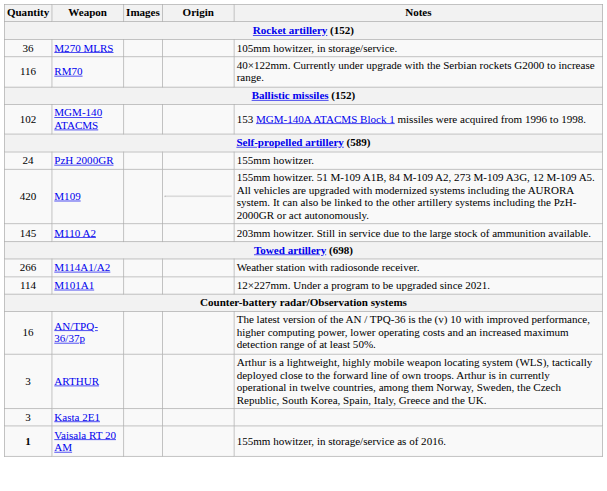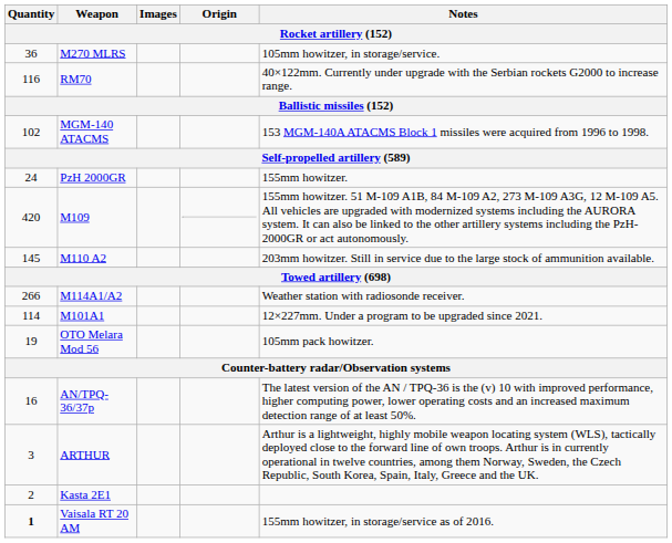 <table class="wikitable sortable mw-collapsible">
 <tr>
 <th>Quantity</th>
 <th>Weapon</th>
 <th>Images</th>
 <th>Origin</th>
 <th>Notes</th>
 </tr>
 <tr>
 <th colspan="5"><a href='#'>Rocket artillery</a> (152)</th>
 </tr>
 <tr>
 <td align="center">36</td>
 <td style="text-align:left; width:12%"><a href='#'>M270 MLRS</a></td>
 <td></td>
 <td style="text-align:left; width:12%"></td>
 <td>105mm howitzer, in storage/service.</td>
 </tr>
 <tr>
 <td align="center">116</td>
 <td><a href='#'>RM70</a></td>
 <td></td>
 <td></td>
 <td>40×122mm. Currently under upgrade with the Serbian rockets G2000 to increase range.</td>
 </tr>
 <tr>
 <th colspan="5"><a href='#'>Ballistic missiles</a> (152)</th>
 </tr>
 <tr>
 <td align="center">102</td>
 <td><a href='#'>MGM-140 ATACMS</a></td>
 <td></td>
 <td></td>
 <td>153 <a href='#'>MGM-140A ATACMS Block 1</a> missiles were acquired from 1996 to 1998.</td>
 </tr>
 <tr>
 <th colspan="5"><a href='#'>Self-propelled artillery</a> (589)</th>
 </tr>
 <tr>
 <td align="center">24</td>
 <td><a href='#'>PzH 2000GR</a></td>
 <td></td>
 <td></td>
 <td>155mm howitzer.</td>
 </tr>
 <tr>
 <td align="center">420</td>
 <td><a href='#'>M109</a></td>
 <td></td>
 <td><hr></td>
 <td>155mm howitzer. 51 M-109 A1Β, 84 M-109 A2, 273 M-109 A3G, 12 M-109 A5. All vehicles are upgraded with modernized systems including the AURORA system. It can also be linked to the other artillery systems including the PzH-2000GR or act autonomously.</td>
 </tr>
 <tr>
 <td align="center">145</td>
 <td><a href='#'>M110 A2</a></td>
 <td></td>
 <td></td>
 <td>203mm howitzer. Still in service due to the large stock of ammunition available.</td>
 </tr>
 <tr>
 <th colspan="5"><a href='#'>Towed artillery</a> (698)</th>
 </tr>
 <tr>
 <td align="center">266</td>
 <td><a href='#'>Μ114Α1/Α2</a></td>
 <td></td>
 <td></td>
 <td>Weather station with radiosonde receiver.</td>
 </tr>
 <tr>
 <td align="center">114</td>
 <td><a href='#'>M101Α1</a></td>
 <td></td>
 <td></td>
 <td>12×227mm. Under a program to be upgraded since 2021.</td>
 </tr>
 <tr>
+<td align="center">19</td>
+<td><a href='#'>OTO Melara Mod 56</a></td>
+<td></td>
+<td></td>
+<td>105mm pack howitzer.</td>
+</tr>
+<tr>
 <th colspan="5">Counter-battery radar/Observation systems</th>
 </tr>
 <tr>
 <td align="center">16</td>
 <td><a href='#'>AN/TPQ-36/37p</a></td>
 <td></td>
 <td></td>
 <td>The latest version of the AN / TPQ-36 is the (v) 10 with improved performance, higher computing power, lower operating costs and an increased maximum detection range of at least 50%.</td>
 </tr>
 <tr>
 <td align="center">3</td>
 <td><a href='#'>ARTHUR</a></td>
 <td></td>
 <td></td>
 <td>Arthur is a lightweight, highly mobile weapon locating system (WLS), tactically deployed close to the forward line of own troops. Arthur is in currently operational in twelve countries, among them Norway, Sweden, the Czech Republic, South Korea, Spain, Italy, Greece and the UK.</td>
 </tr>
 <tr>
-<td align="center">3</td>
+<td align="center">2</td>
 <td><a href='#'>Kasta 2E1</a></td>
 <td></td>
 <td></td>
 <td></td>
 </tr>
 <tr>
 <td align="center"><strong>1</strong></td>
 <td><a href='#'>Vaisala RT 20 AM</a></td>
 <td></td>
 <td></td>
 <td>155mm howitzer, in storage/service as of 2016.</td>
 </tr>
 </table>
